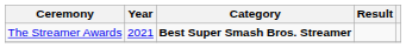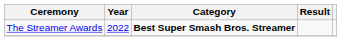 <table class="wikitable" style="text-align:center;">
 <tr>
 <th>Ceremony</th>
 <th>Year</th>
 <th>Category</th>
 <th>Result</th>
 <th></th>
 </tr>
 <tr>
 <td rowspan="1"><a href='#'>The Streamer Awards</a></td>
-<td rowspan="1"><a href='#'>2021</a></td>
+<td rowspan="1"><a href='#'>2022</a></td>
 <td><strong>Best Super Smash Bros. Streamer</strong></td>
 <td></td>
 <td rowspan="1"></td>
 </tr>
 <tr>
 </tr>
 </table>
